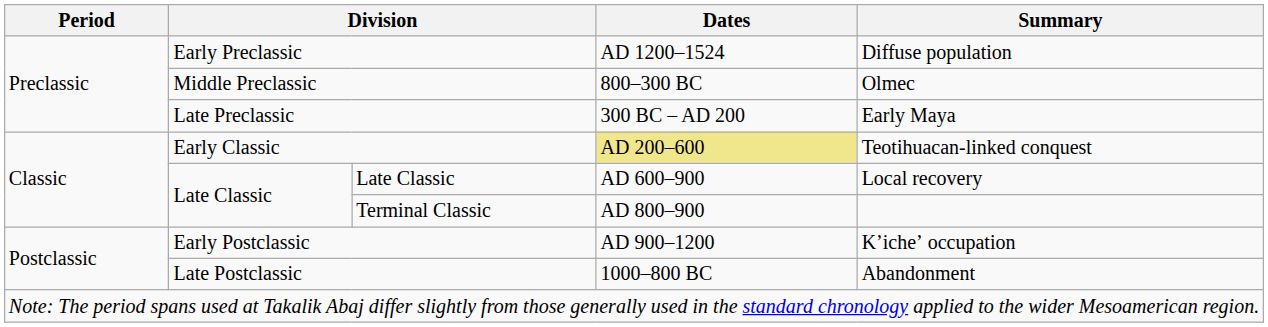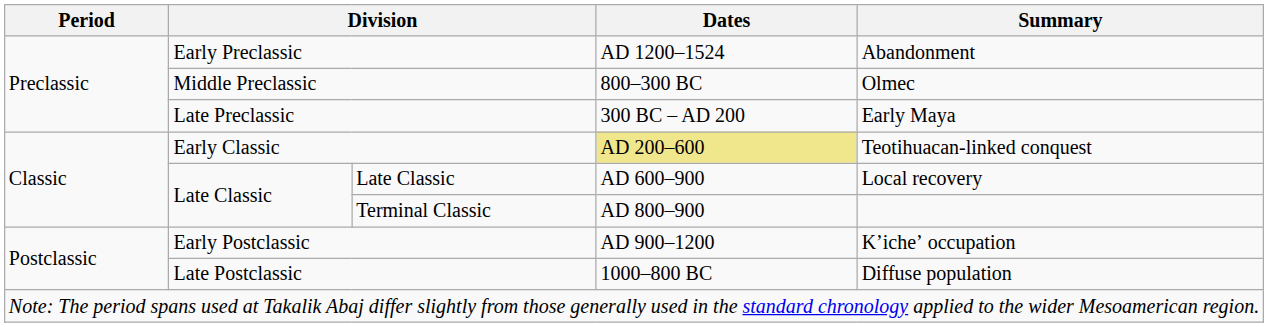 <table align="center" | class="wikitable"  style="margin: 1em auto 1em auto">
 <tr>
 <th><strong>Period</strong></th>
 <th colspan="2"><strong>Division</strong></th>
 <th><strong>Dates</strong></th>
 <th><strong>Summary</strong></th>
 </tr>
 <tr>
 <td rowspan="3">Preclassic</td>
 <td colspan="2">Early Preclassic</td>
 <td>AD 1200–1524</td>
-<td>Diffuse population</td>
+<td>Abandonment</td>
 </tr>
 <tr>
 <td colspan="2">Middle Preclassic</td>
 <td>800–300 BC</td>
 <td>Olmec</td>
 </tr>
 <tr>
 <td colspan="2">Late Preclassic</td>
 <td>300 BC – AD 200</td>
 <td>Early Maya</td>
 </tr>
 <tr>
 <td rowspan="3">Classic</td>
 <td colspan="2">Early Classic</td>
 <td style="background: khaki;">AD 200–600</td>
 <td>Teotihuacan-linked conquest</td>
 </tr>
 <tr>
 <td rowspan="2">Late Classic</td>
 <td>Late Classic</td>
 <td>AD 600–900</td>
 <td>Local recovery</td>
 </tr>
 <tr>
 <td>Terminal Classic</td>
 <td>AD 800–900</td>
 <td></td>
 </tr>
 <tr>
 <td rowspan="2">Postclassic</td>
 <td colspan="2">Early Postclassic</td>
 <td>AD 900–1200</td>
 <td>Kʼicheʼ occupation</td>
 </tr>
 <tr>
 <td colspan="2">Late Postclassic</td>
 <td>1000–800 BC</td>
-<td>Abandonment</td>
+<td>Diffuse population</td>
 </tr>
 <tr>
 <td colspan="5"><em>Note: The period spans used at Takalik Abaj differ slightly from those generally used in the <a href='#'>standard chronology</a> applied to the wider Mesoamerican region.</em></td>
 </tr>
 </table>
